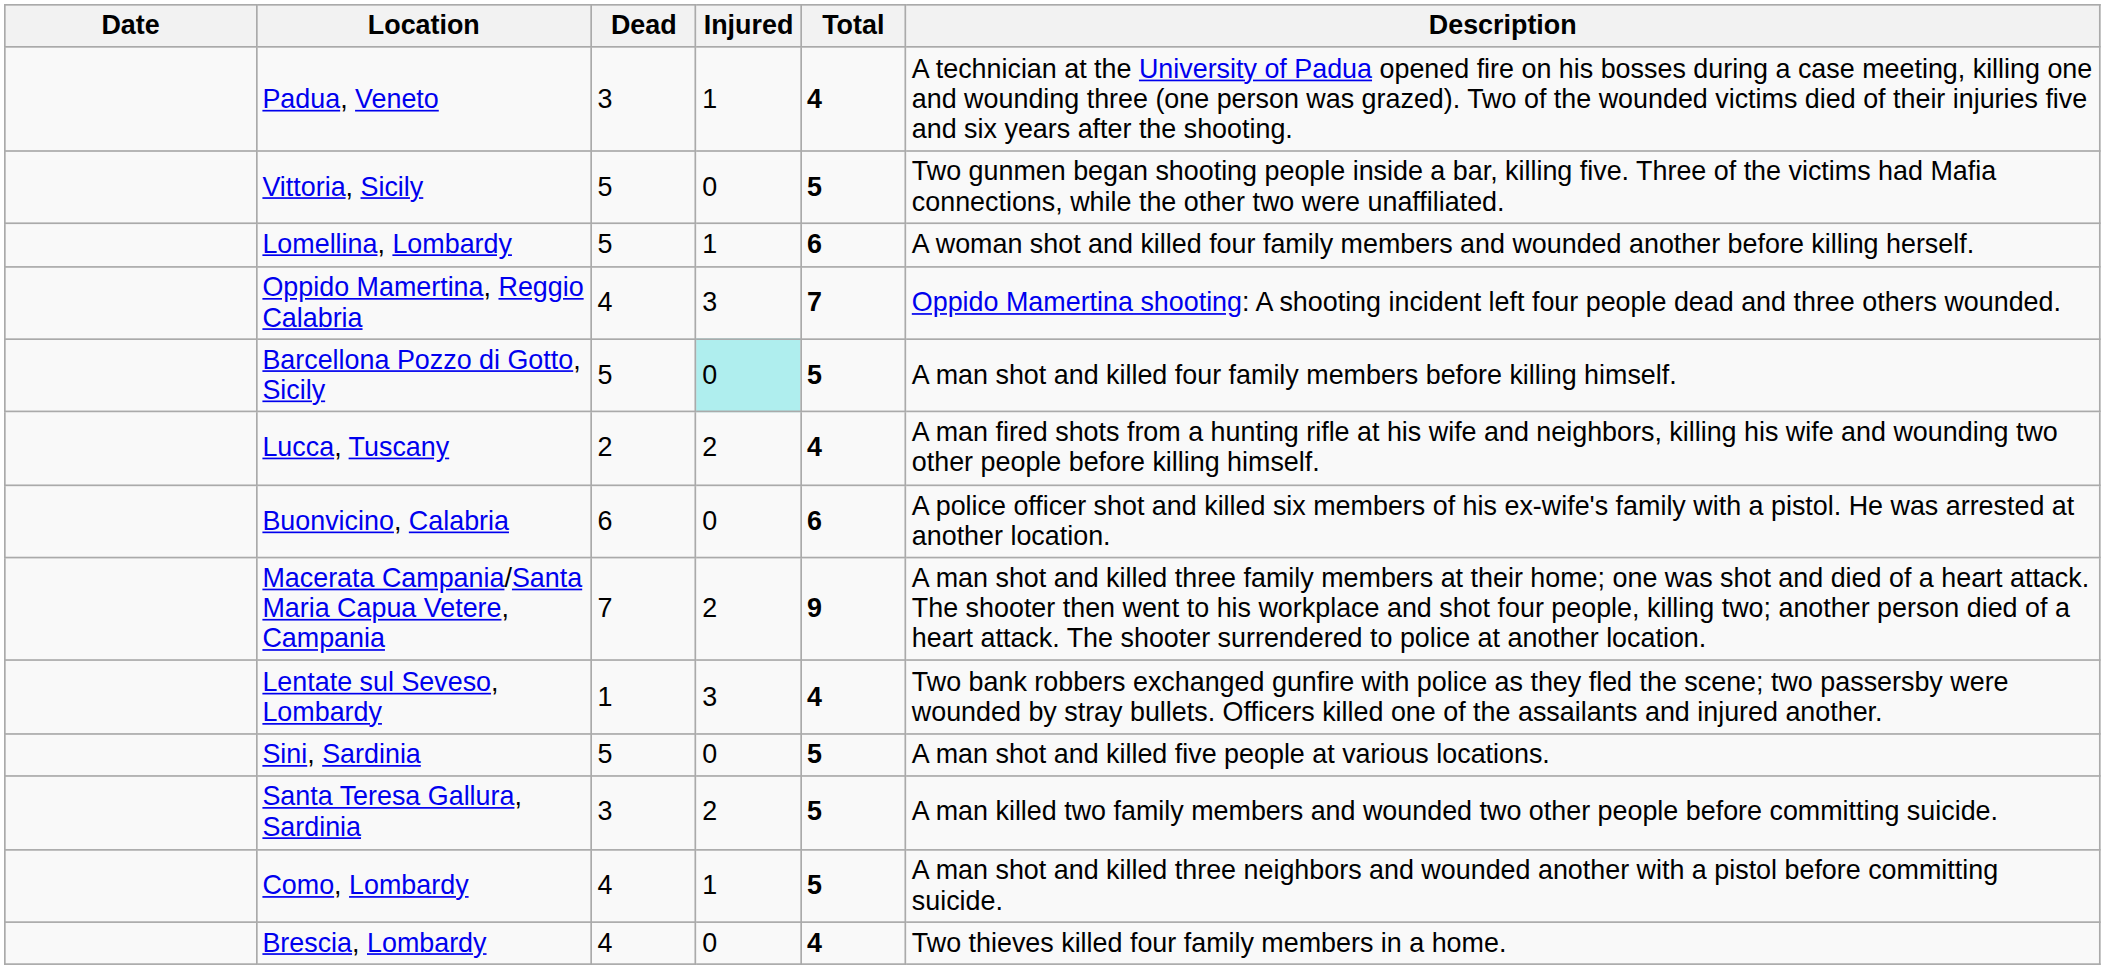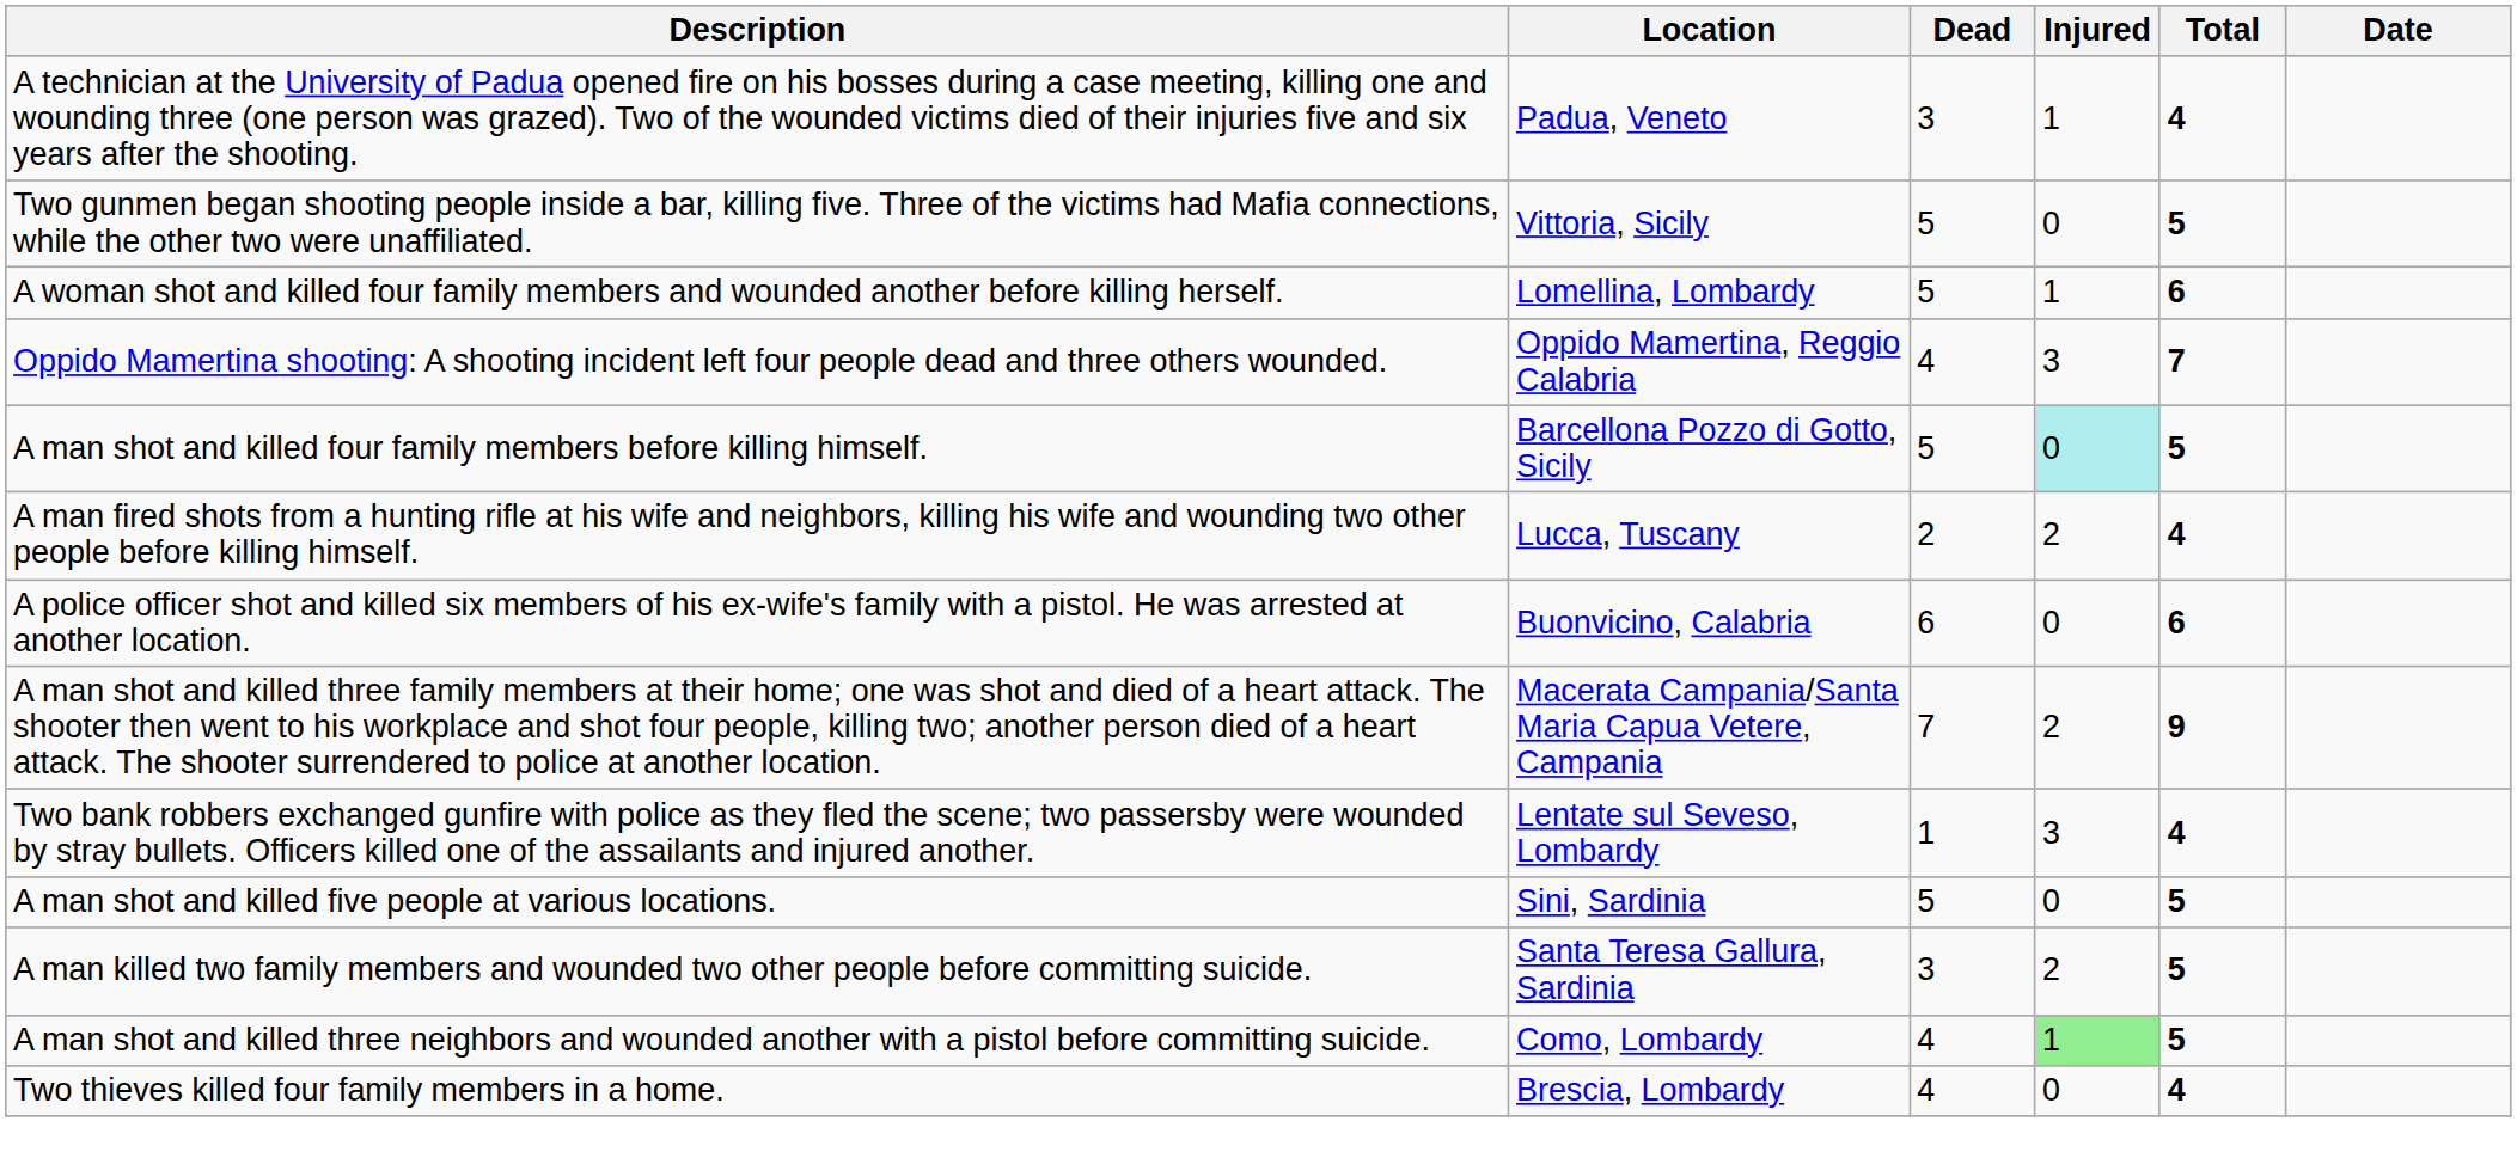 <table class="wikitable sortable mw-datatable">
 <tr>
-<th width=12%>Date</th>
+<th width=60%>Description</th>
 <th width=16%>Location</th>
 <th width=5%>Dead</th>
 <th width=5%>Injured</th>
 <th width=5%>Total</th>
-<th width=60%>Description</th>
+<th width=12%>Date</th>
 </tr>
 <tr>
-<td></td>
+<td>A technician at the <a href='#'>University of Padua</a> opened fire on his bosses during a case meeting, killing one and wounding three (one person was grazed). Two of the wounded victims died of their injuries five and six years after the shooting.</td>
 <td><a href='#'>Padua</a>, <a href='#'>Veneto</a></td>
 <td>3</td>
 <td>1</td>
 <td><strong>4</strong></td>
-<td>A technician at the <a href='#'>University of Padua</a> opened fire on his bosses during a case meeting, killing one and wounding three (one person was grazed). Two of the wounded victims died of their injuries five and six years after the shooting.</td>
+<td></td>
 </tr>
 <tr>
-<td></td>
+<td>Two gunmen began shooting people inside a bar, killing five. Three of the victims had Mafia connections, while the other two were unaffiliated.</td>
 <td><a href='#'>Vittoria</a>, <a href='#'>Sicily</a></td>
 <td>5</td>
 <td>0</td>
 <td><strong>5</strong></td>
-<td>Two gunmen began shooting people inside a bar, killing five. Three of the victims had Mafia connections, while the other two were unaffiliated.</td>
+<td></td>
 </tr>
 <tr>
-<td></td>
+<td>A woman shot and killed four family members and wounded another before killing herself.</td>
 <td><a href='#'>Lomellina</a>, <a href='#'>Lombardy</a></td>
 <td>5</td>
 <td>1</td>
 <td><strong>6</strong></td>
-<td>A woman shot and killed four family members and wounded another before killing herself.</td>
+<td></td>
 </tr>
 <tr>
-<td></td>
+<td><a href='#'>Oppido Mamertina shooting</a>: A shooting incident left four people dead and three others wounded.</td>
 <td><a href='#'>Oppido Mamertina</a>, <a href='#'>Reggio Calabria</a></td>
 <td>4</td>
 <td>3</td>
 <td><strong>7</strong></td>
-<td><a href='#'>Oppido Mamertina shooting</a>: A shooting incident left four people dead and three others wounded.</td>
+<td></td>
 </tr>
 <tr>
-<td></td>
+<td>A man shot and killed four family members before killing himself.</td>
 <td><a href='#'>Barcellona Pozzo di Gotto</a>, <a href='#'>Sicily</a></td>
 <td>5</td>
 <td style="background: paleturquoise;">0</td>
 <td><strong>5</strong></td>
-<td>A man shot and killed four family members before killing himself.</td>
+<td></td>
 </tr>
 <tr>
-<td></td>
+<td>A man fired shots from a hunting rifle at his wife and neighbors, killing his wife and wounding two other people before killing himself.</td>
 <td><a href='#'>Lucca</a>, <a href='#'>Tuscany</a></td>
 <td>2</td>
 <td>2</td>
 <td><strong>4</strong></td>
-<td>A man fired shots from a hunting rifle at his wife and neighbors, killing his wife and wounding two other people before killing himself.</td>
+<td></td>
 </tr>
 <tr>
-<td></td>
+<td>A police officer shot and killed six members of his ex-wife's family with a pistol. He was arrested at another location.</td>
 <td><a href='#'>Buonvicino</a>, <a href='#'>Calabria</a></td>
 <td>6</td>
 <td>0</td>
 <td><strong>6</strong></td>
-<td>A police officer shot and killed six members of his ex-wife's family with a pistol. He was arrested at another location.</td>
+<td></td>
 </tr>
 <tr>
-<td></td>
+<td>A man shot and killed three family members at their home; one was shot and died of a heart attack. The shooter then went to his workplace and shot four people, killing two; another person died of a heart attack. The shooter surrendered to police at another location.</td>
 <td><a href='#'>Macerata Campania</a>/<a href='#'>Santa Maria Capua Vetere</a>, <a href='#'>Campania</a></td>
 <td>7</td>
 <td>2</td>
 <td><strong>9</strong></td>
-<td>A man shot and killed three family members at their home; one was shot and died of a heart attack. The shooter then went to his workplace and shot four people, killing two; another person died of a heart attack. The shooter surrendered to police at another location.</td>
+<td></td>
 </tr>
 <tr>
-<td></td>
+<td>Two bank robbers exchanged gunfire with police as they fled the scene; two passersby were wounded by stray bullets. Officers killed one of the assailants and injured another.</td>
 <td><a href='#'>Lentate sul Seveso</a>, <a href='#'>Lombardy</a></td>
 <td>1</td>
 <td>3</td>
 <td><strong>4</strong></td>
-<td>Two bank robbers exchanged gunfire with police as they fled the scene; two passersby were wounded by stray bullets. Officers killed one of the assailants and injured another.</td>
+<td></td>
 </tr>
 <tr>
-<td></td>
+<td>A man shot and killed five people at various locations.</td>
 <td><a href='#'>Sini</a>, <a href='#'>Sardinia</a></td>
 <td>5</td>
 <td>0</td>
 <td><strong>5</strong></td>
-<td>A man shot and killed five people at various locations.</td>
+<td></td>
 </tr>
 <tr>
-<td></td>
+<td>A man killed two family members and wounded two other people before committing suicide.</td>
 <td><a href='#'>Santa Teresa Gallura</a>, <a href='#'>Sardinia</a></td>
 <td>3</td>
 <td>2</td>
 <td><strong>5</strong></td>
-<td>A man killed two family members and wounded two other people before committing suicide.</td>
+<td></td>
 </tr>
 <tr>
-<td></td>
+<td>A man shot and killed three neighbors and wounded another with a pistol before committing suicide.</td>
 <td><a href='#'>Como</a>, <a href='#'>Lombardy</a></td>
 <td>4</td>
-<td>1</td>
+<td style="background: lightgreen;">1</td>
 <td><strong>5</strong></td>
-<td>A man shot and killed three neighbors and wounded another with a pistol before committing suicide.</td>
+<td></td>
 </tr>
 <tr>
-<td></td>
+<td>Two thieves killed four family members in a home.</td>
 <td><a href='#'>Brescia</a>, <a href='#'>Lombardy</a></td>
 <td>4</td>
 <td>0</td>
 <td><strong>4</strong></td>
-<td>Two thieves killed four family members in a home.</td>
+<td></td>
 </tr>
 </table>
